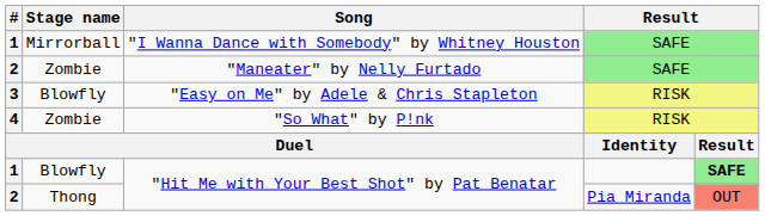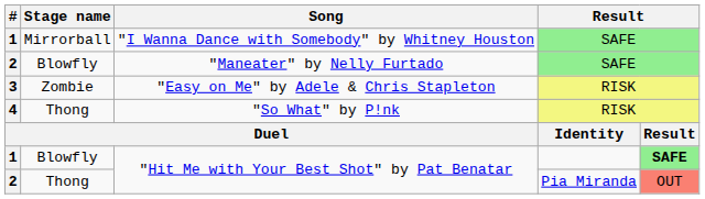 <table class="wikitable plainrowheaders" style="text-align: center;">
 <tr>
 <th>#</th>
 <th>Stage name</th>
 <th>Song</th>
 <th colspan="2">Result</th>
 </tr>
 <tr>
 <th>1</th>
 <td>Mirrorball</td>
 <td>"<a href='#'>I Wanna Dance with Somebody</a>" by <a href='#'>Whitney Houston</a></td>
 <td colspan="2" bgcolor=lightgreen>SAFE</td>
 </tr>
 <tr>
 <th>2</th>
-<td>Zombie</td>
+<td>Blowfly</td>
 <td>"<a href='#'>Maneater</a>" by <a href='#'>Nelly Furtado</a></td>
 <td colspan="2" bgcolor=lightgreen>SAFE</td>
 </tr>
 <tr>
 <th>3</th>
-<td>Blowfly</td>
+<td>Zombie</td>
 <td>"<a href='#'>Easy on Me</a>" by <a href='#'>Adele</a> & <a href='#'>Chris Stapleton</a></td>
 <td colspan="2" bgcolor="F3F781">RISK</td>
 </tr>
 <tr>
 <th>4</th>
-<td>Zombie</td>
+<td>Thong</td>
 <td>"<a href='#'>So What</a>" by <a href='#'>P!nk</a></td>
 <td colspan="2" bgcolor="F3F781">RISK</td>
 </tr>
 <tr>
 <th colspan="3">Duel</th>
 <th>Identity</th>
 <th>Result</th>
 </tr>
 <tr>
 <th>1</th>
 <td>Blowfly</td>
 <td rowspan="2">"<a href='#'>Hit Me with Your Best Shot</a>" by <a href='#'>Pat Benatar</a></td>
 <td></td>
 <td bgcolor=lightgreen><strong>SAFE</strong></td>
 </tr>
 <tr>
 <th>2</th>
 <td>Thong</td>
 <td><a href='#'>Pia Miranda</a></td>
 <td bgcolor=salmon>OUT</td>
 </tr>
 </table>
